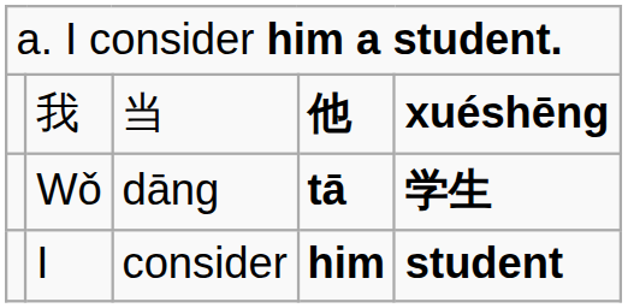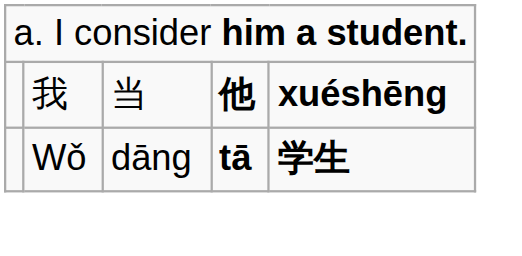 <table class="wikitable">
 <tr>
 <td colspan="5">a. I consider <strong>him a student.</strong></td>
 </tr>
 <tr>
 <td></td>
 <td>我</td>
 <td>当</td>
 <td><strong>他</strong></td>
 <td><strong>xuéshēng</strong></td>
 </tr>
 <tr>
 <td></td>
 <td>Wǒ</td>
 <td>dāng</td>
 <td><strong>tā</strong></td>
 <td><strong>学生</strong></td>
 </tr>
-<tr>
-<td></td>
-<td>I</td>
-<td>consider</td>
-<td><strong>him</strong></td>
-<td><strong>student</strong></td>
-</tr>
 </table>
